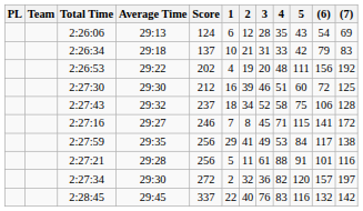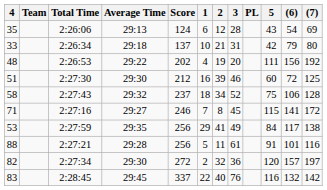 <table class="wikitable sortable" style="text-align:center">
 <tr>
-<th>PL</th>
+<th>4</th>
 <th>Team</th>
 <th>Total Time</th>
 <th>Average Time</th>
 <th>Score</th>
 <th>1</th>
 <th>2</th>
 <th>3</th>
-<th>4</th>
+<th>PL</th>
 <th>5</th>
 <th>(6)</th>
 <th>(7)</th>
 </tr>
 <tr>
-<td></td>
+<td>35</td>
 <td></td>
 <td>2:26:06</td>
 <td>29:13</td>
 <td>124</td>
 <td>6</td>
 <td>12</td>
 <td>28</td>
-<td>35</td>
+<td></td>
 <td>43</td>
 <td>54</td>
 <td>69</td>
 </tr>
 <tr>
-<td></td>
+<td>33</td>
 <td></td>
 <td>2:26:34</td>
 <td>29:18</td>
 <td>137</td>
 <td>10</td>
 <td>21</td>
 <td>31</td>
-<td>33</td>
+<td></td>
 <td>42</td>
 <td>79</td>
-<td>83</td>
+<td>80</td>
 </tr>
 <tr>
-<td></td>
+<td>48</td>
 <td></td>
 <td>2:26:53</td>
 <td>29:22</td>
 <td>202</td>
 <td>4</td>
 <td>19</td>
 <td>20</td>
-<td>48</td>
+<td></td>
 <td>111</td>
 <td>156</td>
 <td>192</td>
 </tr>
 <tr>
-<td></td>
+<td>51</td>
 <td></td>
 <td>2:27:30</td>
 <td>29:30</td>
 <td>212</td>
 <td>16</td>
 <td>39</td>
 <td>46</td>
-<td>51</td>
+<td></td>
 <td>60</td>
 <td>72</td>
 <td>125</td>
 </tr>
 <tr>
-<td></td>
+<td>58</td>
 <td></td>
 <td>2:27:43</td>
 <td>29:32</td>
 <td>237</td>
 <td>18</td>
 <td>34</td>
 <td>52</td>
-<td>58</td>
+<td></td>
 <td>75</td>
 <td>106</td>
 <td>128</td>
 </tr>
 <tr>
-<td></td>
+<td>71</td>
 <td></td>
 <td>2:27:16</td>
 <td>29:27</td>
 <td>246</td>
 <td>7</td>
 <td>8</td>
 <td>45</td>
-<td>71</td>
+<td></td>
 <td>115</td>
 <td>141</td>
 <td>172</td>
 </tr>
 <tr>
-<td></td>
+<td>53</td>
 <td></td>
 <td>2:27:59</td>
 <td>29:35</td>
 <td>256</td>
 <td>29</td>
 <td>41</td>
 <td>49</td>
-<td>53</td>
+<td></td>
 <td>84</td>
 <td>117</td>
 <td>138</td>
 </tr>
 <tr>
-<td></td>
+<td>88</td>
 <td></td>
 <td>2:27:21</td>
 <td>29:28</td>
 <td>256</td>
 <td>5</td>
 <td>11</td>
 <td>61</td>
-<td>88</td>
+<td></td>
 <td>91</td>
 <td>101</td>
 <td>116</td>
 </tr>
 <tr>
-<td></td>
+<td>82</td>
 <td></td>
 <td>2:27:34</td>
 <td>29:30</td>
 <td>272</td>
 <td>2</td>
 <td>32</td>
 <td>36</td>
-<td>82</td>
+<td></td>
 <td>120</td>
 <td>157</td>
 <td>197</td>
 </tr>
 <tr>
-<td></td>
+<td>83</td>
 <td></td>
 <td>2:28:45</td>
 <td>29:45</td>
 <td>337</td>
 <td>22</td>
 <td>40</td>
 <td>76</td>
-<td>83</td>
+<td></td>
 <td>116</td>
 <td>132</td>
 <td>142</td>
 </tr>
 </table>
